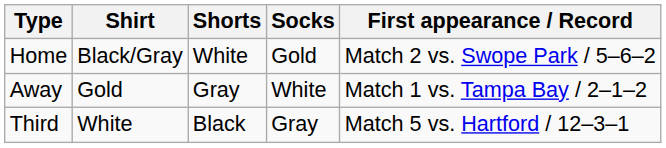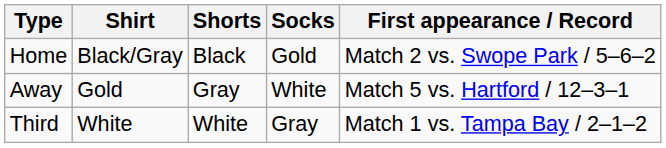 <table class="wikitable">
 <tr>
 <th>Type</th>
 <th>Shirt</th>
 <th>Shorts</th>
 <th>Socks</th>
 <th>First appearance / Record</th>
 </tr>
 <tr>
 <td>Home</td>
 <td>Black/Gray</td>
-<td>White</td>
+<td>Black</td>
 <td>Gold</td>
 <td>Match 2 vs. <a href='#'>Swope Park</a> / 5–6–2</td>
 </tr>
 <tr>
 <td>Away</td>
 <td>Gold</td>
 <td>Gray</td>
 <td>White</td>
-<td>Match 1 vs. <a href='#'>Tampa Bay</a> / 2–1–2</td>
+<td>Match 5 vs. <a href='#'>Hartford</a> / 12–3–1</td>
 </tr>
 <tr>
 <td>Third</td>
 <td>White</td>
-<td>Black</td>
+<td>White</td>
 <td>Gray</td>
-<td>Match 5 vs. <a href='#'>Hartford</a> / 12–3–1</td>
+<td>Match 1 vs. <a href='#'>Tampa Bay</a> / 2–1–2</td>
 </tr>
 </table>
